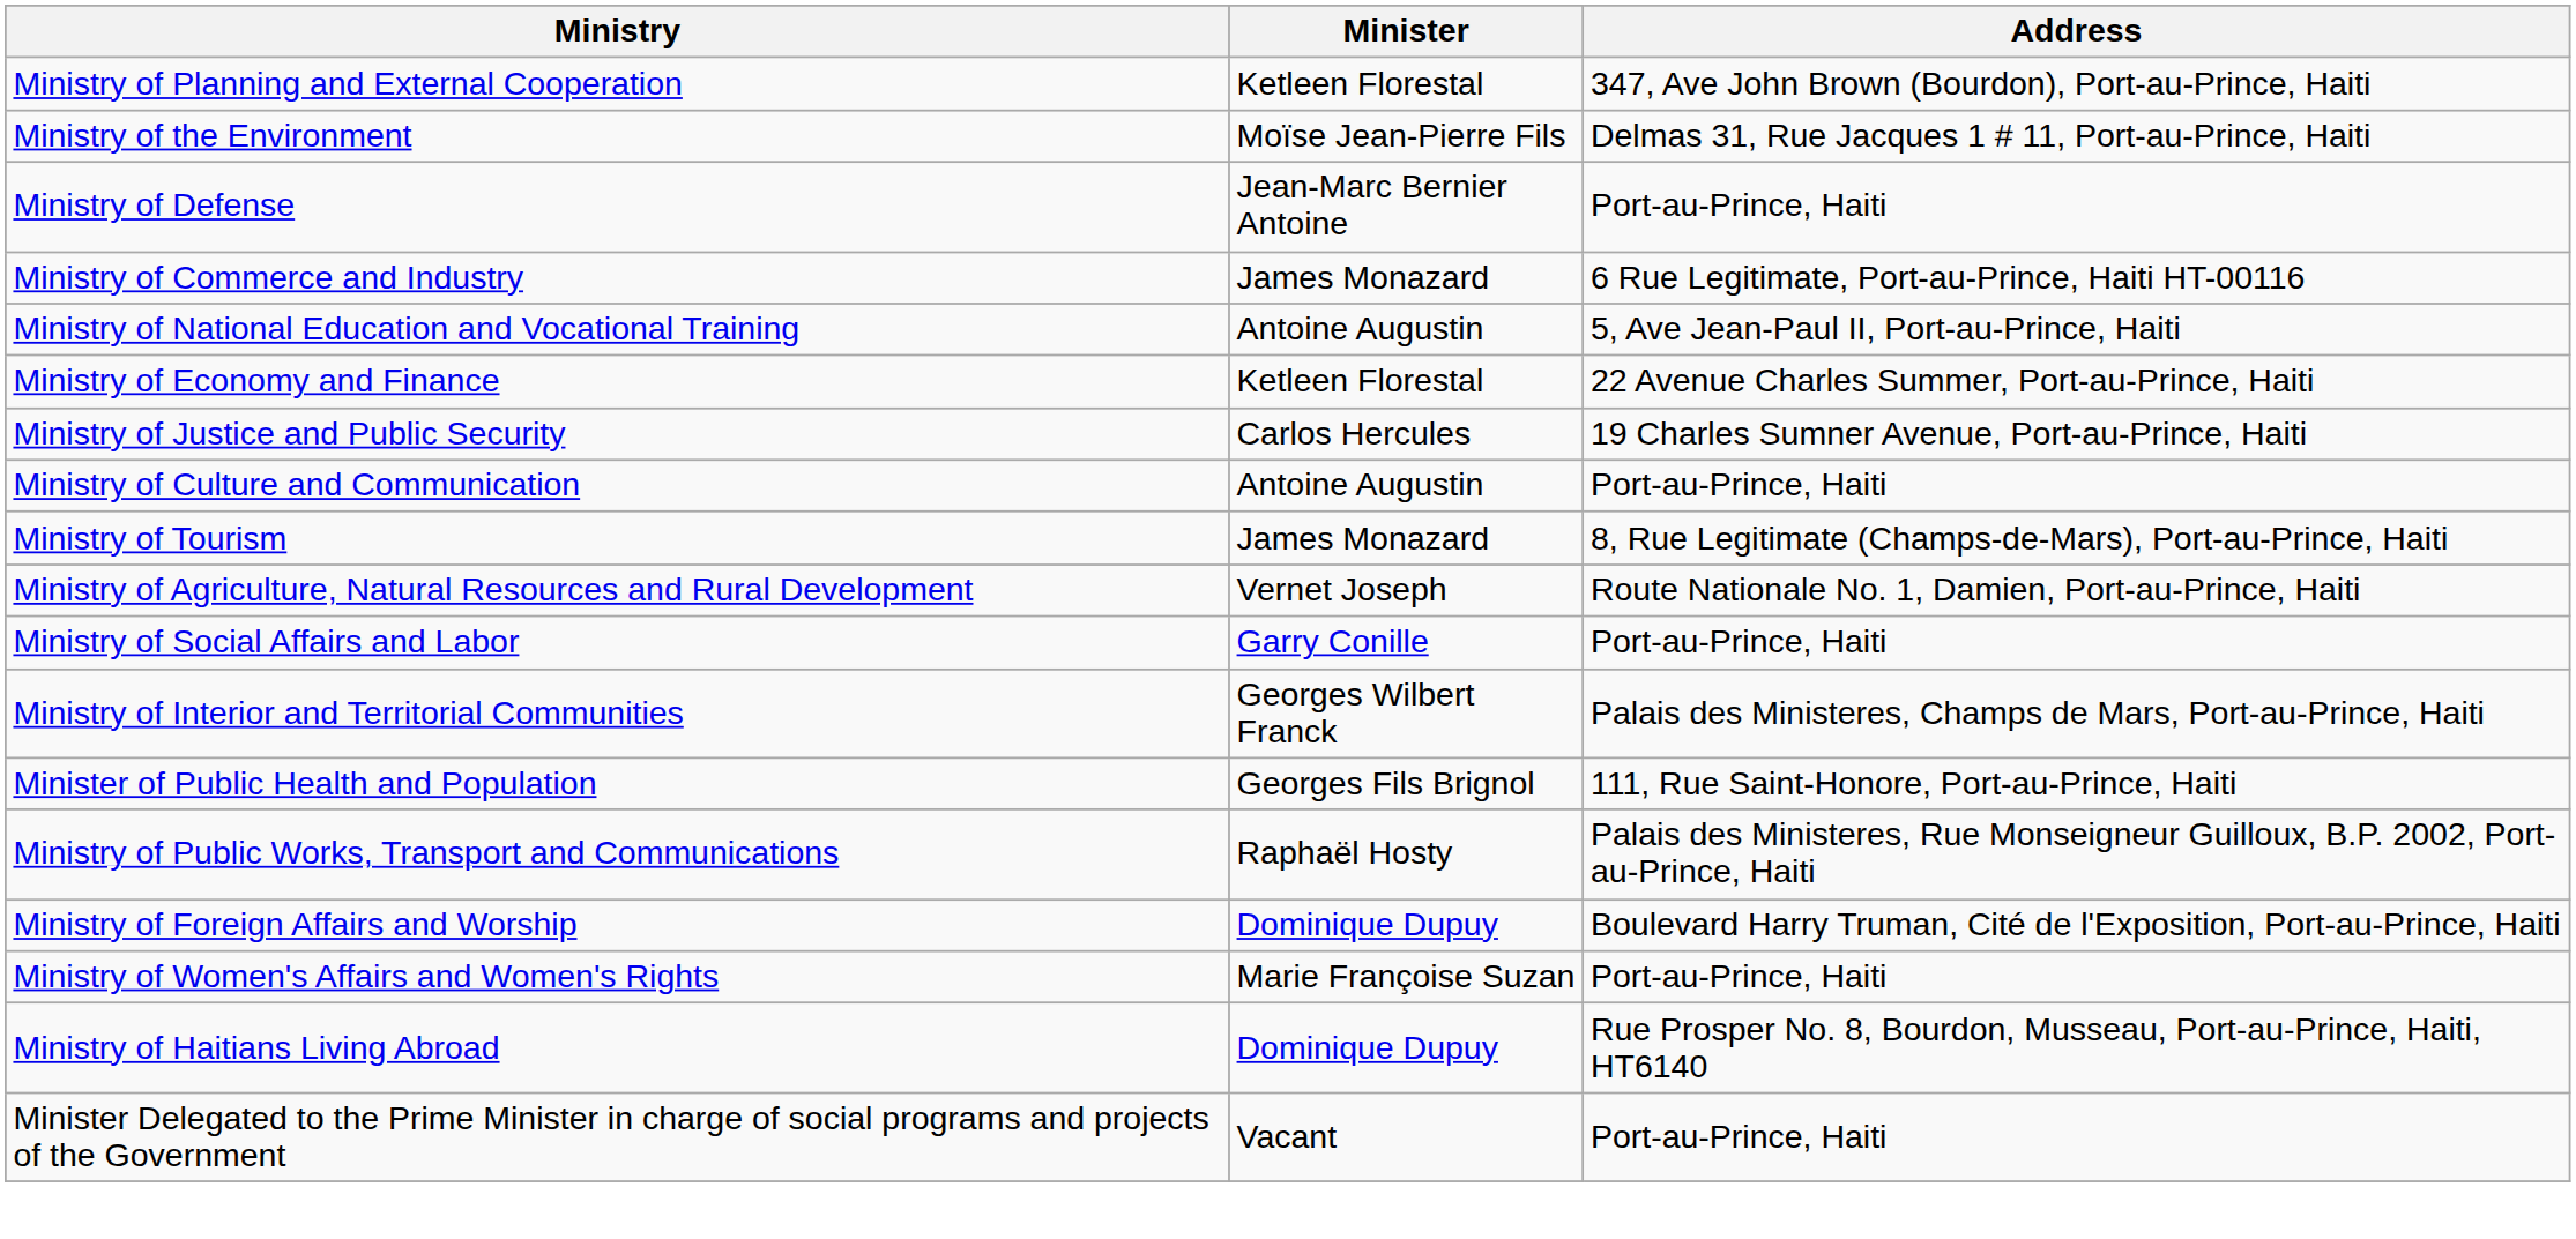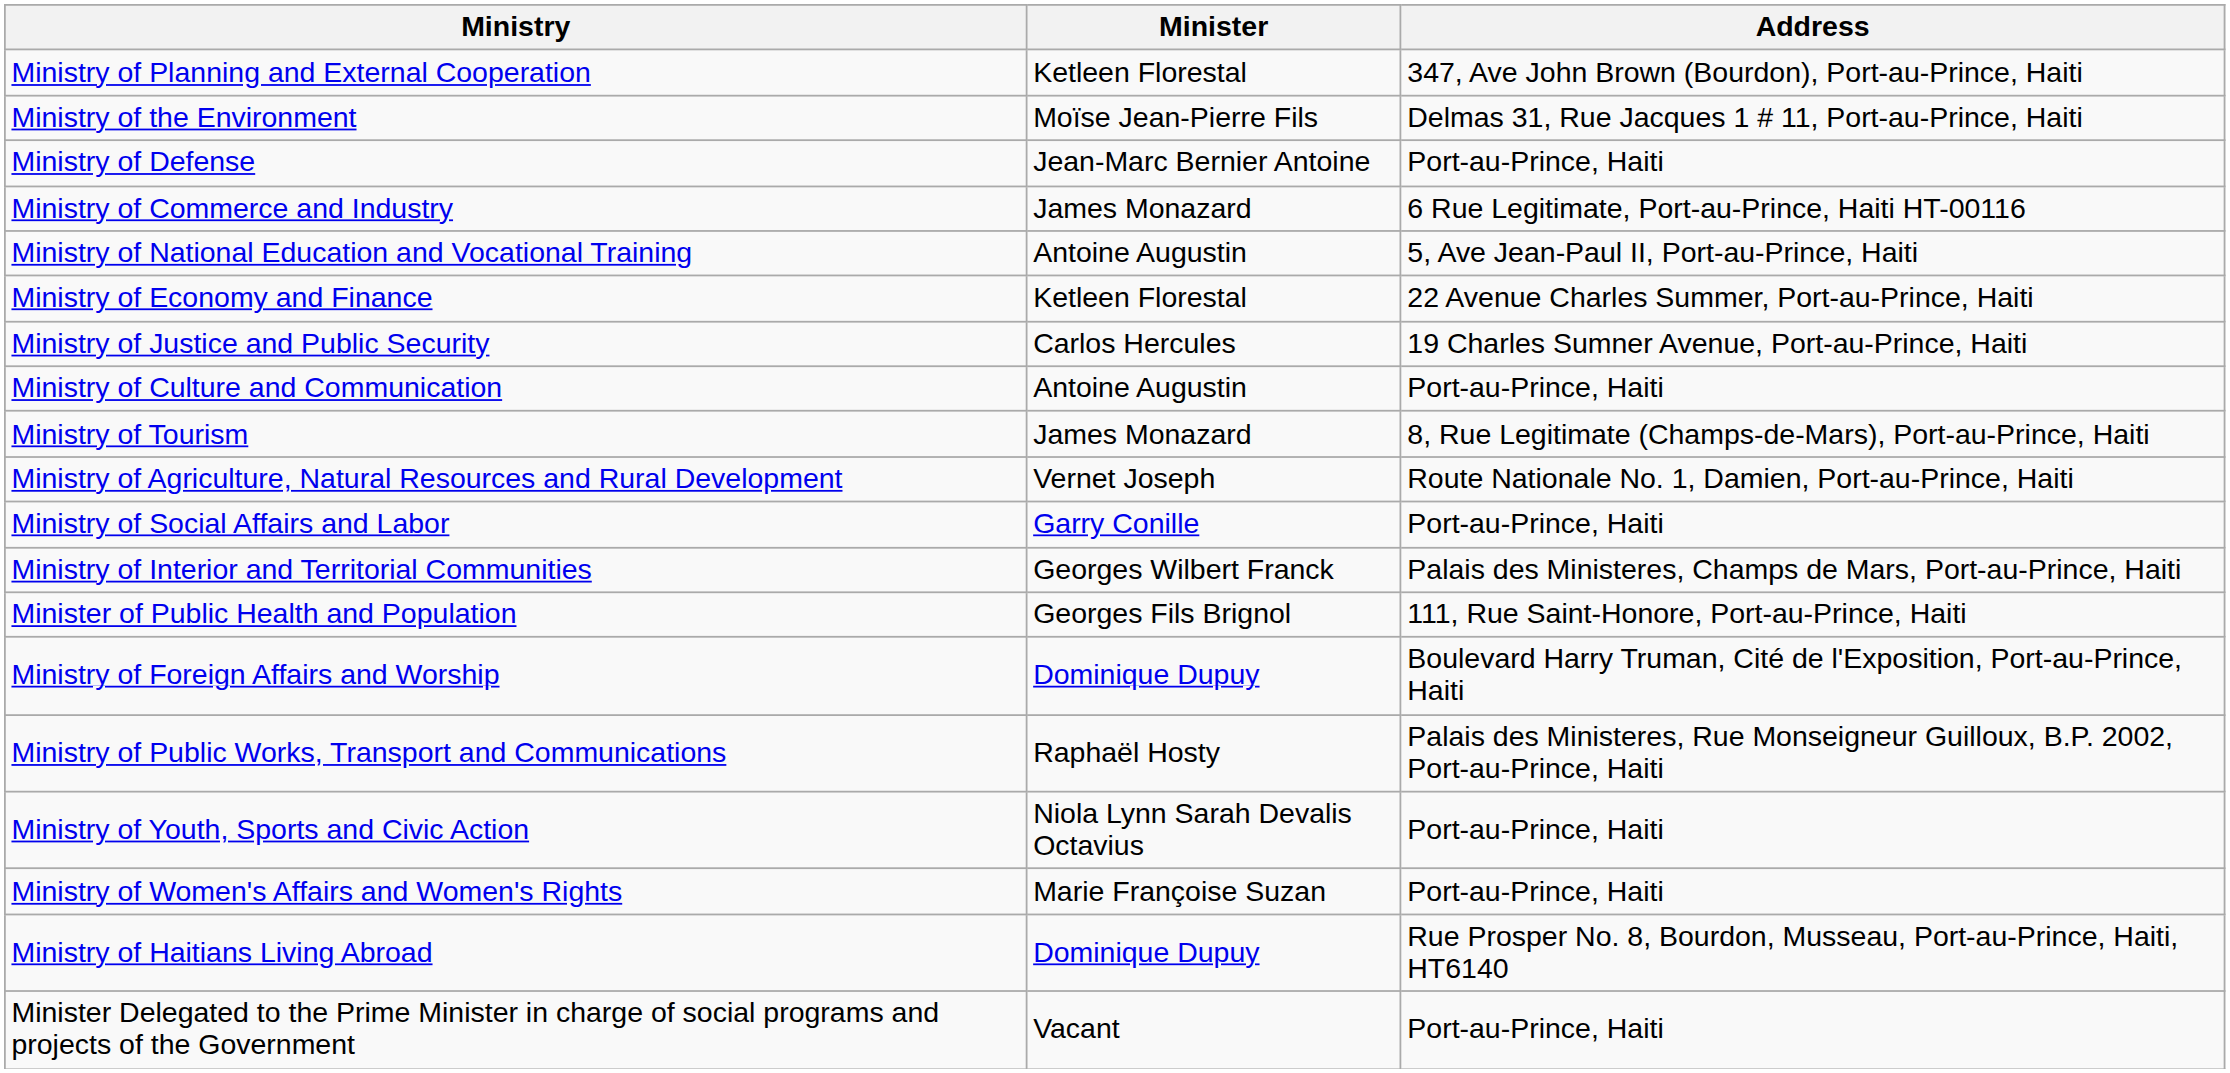 <table class="wikitable">
 <tr>
 <th>Ministry</th>
 <th>Minister</th>
 <th>Address</th>
 </tr>
 <tr>
 <td><a href='#'>Ministry of Planning and External Cooperation</a></td>
 <td>Ketleen Florestal</td>
 <td>347, Ave John Brown (Bourdon), Port-au-Prince, Haiti</td>
 </tr>
 <tr>
 <td><a href='#'>Ministry of the Environment</a></td>
 <td>Moïse Jean-Pierre Fils</td>
 <td>Delmas 31, Rue Jacques 1 # 11, Port-au-Prince, Haiti</td>
 </tr>
 <tr>
 <td><a href='#'>Ministry of Defense</a></td>
 <td>Jean-Marc Bernier Antoine</td>
 <td>Port-au-Prince, Haiti</td>
 </tr>
 <tr>
 <td><a href='#'>Ministry of Commerce and Industry</a></td>
 <td>James Monazard</td>
 <td>6 Rue Legitimate, Port-au-Prince, Haiti HT-00116</td>
 </tr>
 <tr>
 <td><a href='#'>Ministry of National Education and Vocational Training</a></td>
 <td>Antoine Augustin</td>
 <td>5, Ave Jean-Paul II, Port-au-Prince, Haiti</td>
 </tr>
 <tr>
 <td><a href='#'>Ministry of Economy and Finance</a></td>
 <td>Ketleen Florestal</td>
 <td>22 Avenue Charles Summer, Port-au-Prince, Haiti</td>
 </tr>
 <tr>
 <td><a href='#'>Ministry of Justice and Public Security</a></td>
 <td>Carlos Hercules</td>
 <td>19 Charles Sumner Avenue, Port-au-Prince, Haiti</td>
 </tr>
 <tr>
 <td><a href='#'>Ministry of Culture and Communication</a></td>
 <td>Antoine Augustin</td>
 <td>Port-au-Prince, Haiti</td>
 </tr>
 <tr>
 <td><a href='#'>Ministry of Tourism</a></td>
 <td>James Monazard</td>
 <td>8, Rue Legitimate (Champs-de-Mars), Port-au-Prince, Haiti</td>
 </tr>
 <tr>
 <td><a href='#'>Ministry of Agriculture, Natural Resources and Rural Development</a></td>
 <td>Vernet Joseph</td>
 <td>Route Nationale No. 1, Damien, Port-au-Prince, Haiti</td>
 </tr>
 <tr>
 <td><a href='#'>Ministry of Social Affairs and Labor</a></td>
 <td><a href='#'>Garry Conille</a></td>
 <td>Port-au-Prince, Haiti</td>
 </tr>
 <tr>
 <td><a href='#'>Ministry of Interior and Territorial Communities</a></td>
 <td>Georges Wilbert Franck</td>
 <td>Palais des Ministeres, Champs de Mars, Port-au-Prince, Haiti</td>
 </tr>
 <tr>
 <td><a href='#'>Minister of Public Health and Population</a></td>
 <td>Georges Fils Brignol</td>
 <td>111, Rue Saint-Honore, Port-au-Prince, Haiti</td>
 </tr>
 <tr>
+<td><a href='#'>Ministry of Foreign Affairs and Worship</a></td>
+<td><a href='#'> Dominique Dupuy</a></td>
+<td>Boulevard Harry Truman, Cité de l'Exposition, Port-au-Prince, Haiti</td>
+</tr>
+<tr>
 <td><a href='#'>Ministry of Public Works, Transport and Communications</a></td>
 <td>Raphaël Hosty</td>
 <td>Palais des Ministeres, Rue Monseigneur Guilloux, B.P. 2002, Port-au-Prince, Haiti</td>
 </tr>
 <tr>
-<td><a href='#'>Ministry of Foreign Affairs and Worship</a></td>
-<td><a href='#'> Dominique Dupuy</a></td>
-<td>Boulevard Harry Truman, Cité de l'Exposition, Port-au-Prince, Haiti</td>
+<td><a href='#'>Ministry of Youth, Sports and Civic Action</a></td>
+<td>Niola Lynn Sarah Devalis Octavius</td>
+<td>Port-au-Prince, Haiti</td>
 </tr>
 <tr>
 <td><a href='#'>Ministry of Women's Affairs and Women's Rights</a></td>
 <td>Marie Françoise Suzan</td>
 <td>Port-au-Prince, Haiti</td>
 </tr>
 <tr>
 <td><a href='#'>Ministry of Haitians Living Abroad</a></td>
 <td><a href='#'> Dominique Dupuy</a></td>
 <td>Rue Prosper No. 8, Bourdon, Musseau, Port-au-Prince, Haiti, HT6140</td>
 </tr>
 <tr>
 <td>Minister Delegated to the Prime Minister in charge of social programs and projects of the Government</td>
 <td>Vacant</td>
 <td>Port-au-Prince, Haiti</td>
 </tr>
 </table>
